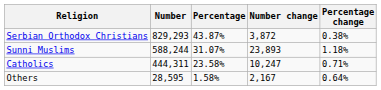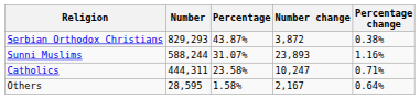 <table class="wikitable sortable">
 <tr>
 <th>Religion</th>
 <th>Number</th>
 <th>Percentage</th>
 <th>Number change</th>
 <th>Percentage <br>change</th>
 </tr>
 <tr>
 <td><a href='#'>Serbian Orthodox Christians</a></td>
 <td>829,293</td>
 <td>43.87%</td>
 <td>3,872</td>
 <td>0.38%</td>
 </tr>
 <tr>
 <td><a href='#'>Sunni Muslims</a></td>
 <td>588,244</td>
 <td>31.07%</td>
 <td>23,893</td>
-<td>1.18%</td>
+<td>1.16%</td>
 </tr>
 <tr>
 <td><a href='#'>Catholics</a></td>
 <td>444,311</td>
 <td>23.58%</td>
 <td>10,247</td>
 <td>0.71%</td>
 </tr>
 <tr>
 <td>Others</td>
 <td>28,595</td>
 <td>1.58%</td>
 <td>2,167</td>
 <td>0.64%</td>
 </tr>
 </table>
